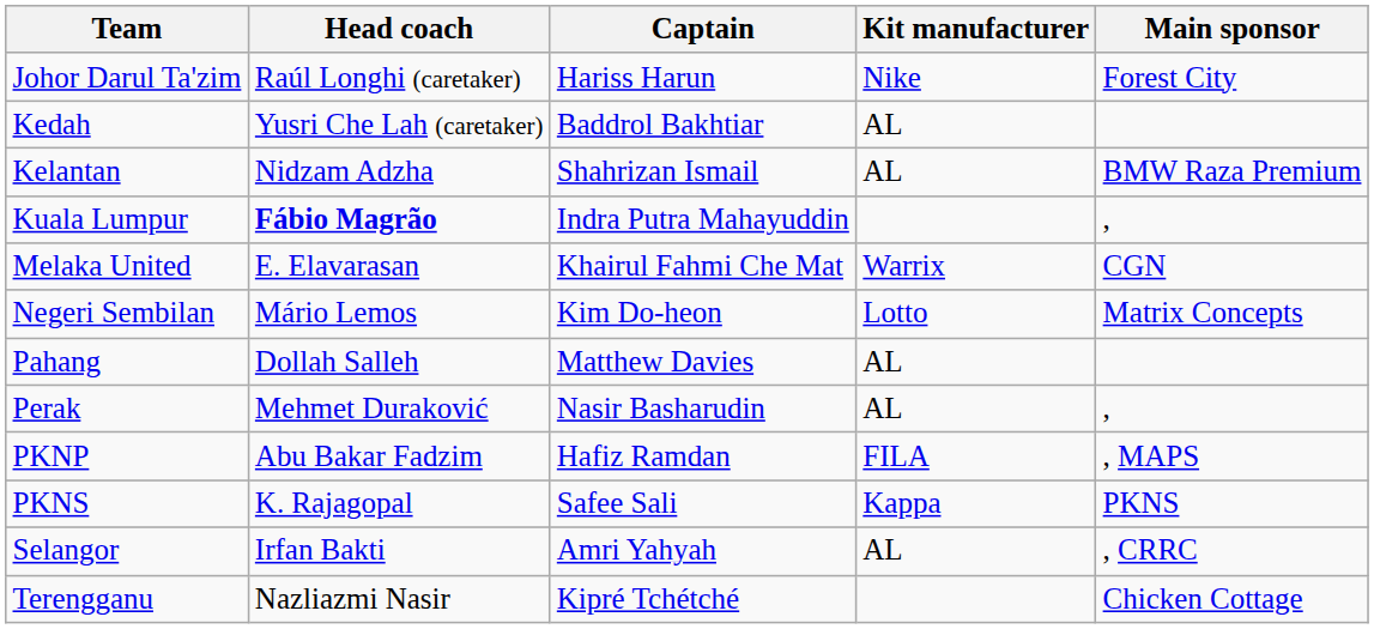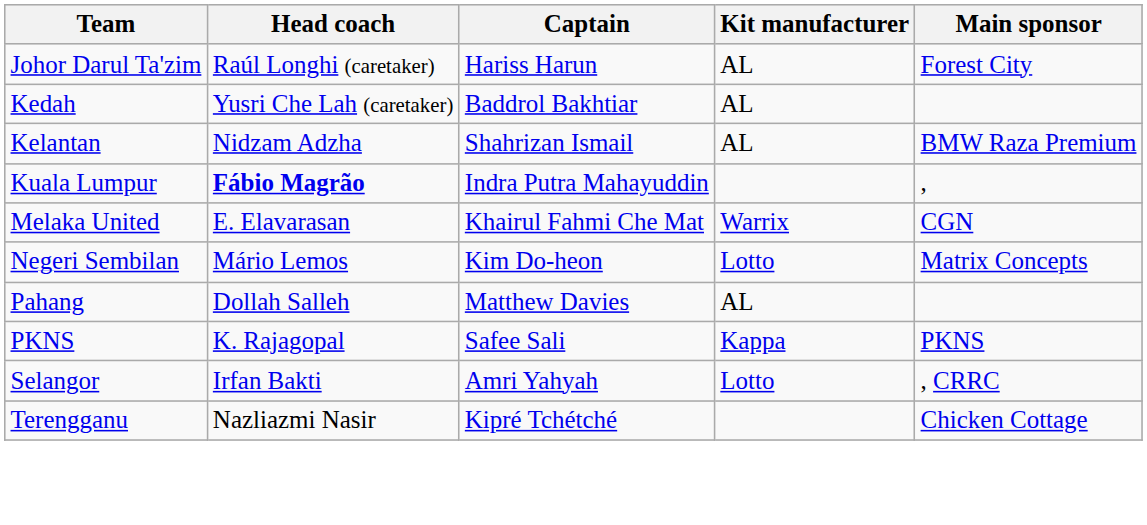 <table class="wikitable sortable" style="text-align:left;">
 <tr>
 <th>Team</th>
 <th>Head coach</th>
 <th>Captain</th>
 <th>Kit manufacturer</th>
 <th>Main sponsor</th>
 </tr>
 <tr>
 <td><a href='#'>Johor Darul Ta'zim</a></td>
 <td> <a href='#'>Raúl Longhi</a> <small>(caretaker)</small></td>
 <td> <a href='#'>Hariss Harun</a></td>
-<td><a href='#'>Nike</a></td>
+<td>AL</td>
 <td><a href='#'>Forest City</a></td>
 </tr>
 <tr>
 <td><a href='#'>Kedah</a></td>
 <td> <a href='#'>Yusri Che Lah</a> <small>(caretaker)</small></td>
 <td> <a href='#'>Baddrol Bakhtiar</a></td>
 <td>AL</td>
 <td></td>
 </tr>
 <tr>
 <td><a href='#'>Kelantan</a></td>
 <td> <a href='#'>Nidzam Adzha</a></td>
 <td> <a href='#'>Shahrizan Ismail</a></td>
 <td>AL</td>
 <td><a href='#'>BMW Raza Premium</a></td>
 </tr>
 <tr>
 <td><a href='#'>Kuala Lumpur</a></td>
 <td><strong> <a href='#'>Fábio Magrão</a></strong></td>
 <td> <a href='#'>Indra Putra Mahayuddin</a></td>
 <td> </td>
 <td>, </td>
 </tr>
 <tr>
 <td><a href='#'>Melaka United</a></td>
 <td> <a href='#'>E. Elavarasan</a></td>
 <td> <a href='#'>Khairul Fahmi Che Mat</a></td>
 <td><a href='#'>Warrix</a></td>
 <td> <a href='#'>CGN</a></td>
 </tr>
 <tr>
 <td><a href='#'>Negeri Sembilan</a></td>
 <td> <a href='#'>Mário Lemos</a></td>
 <td> <a href='#'>Kim Do-heon</a></td>
 <td><a href='#'>Lotto</a></td>
 <td><a href='#'>Matrix Concepts</a></td>
 </tr>
 <tr>
 <td><a href='#'>Pahang</a></td>
 <td> <a href='#'>Dollah Salleh</a></td>
 <td> <a href='#'>Matthew Davies</a></td>
 <td>AL</td>
 <td></td>
 </tr>
 <tr>
-<td><a href='#'>Perak</a></td>
-<td> <a href='#'>Mehmet Duraković</a></td>
-<td> <a href='#'>Nasir Basharudin</a></td>
-<td>AL</td>
-<td>,  </td>
-</tr>
-<tr>
-<td><a href='#'>PKNP</a></td>
-<td> <a href='#'>Abu Bakar Fadzim</a></td>
-<td> <a href='#'>Hafiz Ramdan</a></td>
-<td><a href='#'>FILA</a></td>
-<td> , <a href='#'>MAPS</a></td>
-</tr>
-<tr>
 <td><a href='#'>PKNS</a></td>
 <td> <a href='#'>K. Rajagopal</a></td>
 <td> <a href='#'>Safee Sali</a></td>
 <td><a href='#'>Kappa</a></td>
 <td><a href='#'>PKNS</a></td>
 </tr>
 <tr>
 <td><a href='#'>Selangor</a></td>
 <td> <a href='#'>Irfan Bakti</a></td>
 <td> <a href='#'>Amri Yahyah</a></td>
-<td>AL</td>
+<td><a href='#'>Lotto</a></td>
 <td>, <a href='#'>CRRC</a></td>
 </tr>
 <tr>
 <td><a href='#'>Terengganu</a></td>
 <td> Nazliazmi Nasir</td>
 <td> <a href='#'>Kipré Tchétché</a></td>
 <td></td>
 <td><a href='#'>Chicken Cottage</a></td>
 </tr>
 </table>
